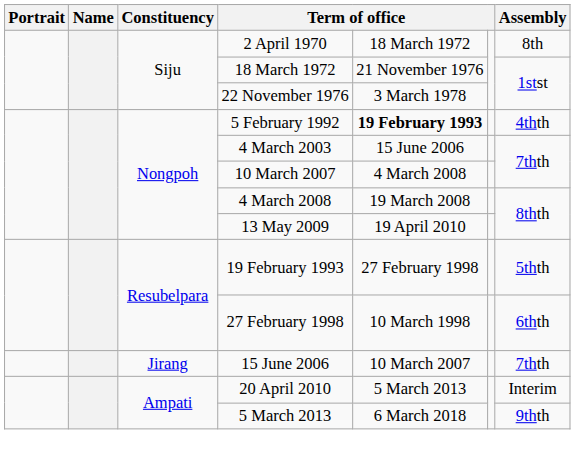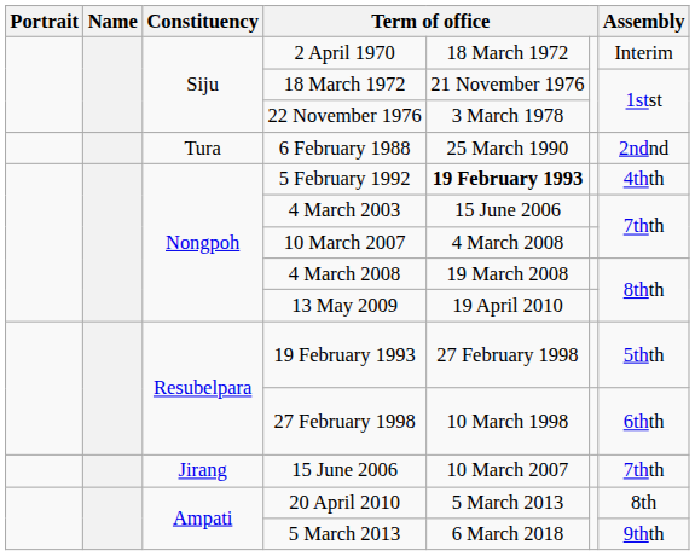 <table class="wikitable sortable" style="text-align:center">
 <tr>
 <th class="unsortable" scope="col">Portrait</th>
 <th scope="col" class="sortable">Name</th>
 <th scope="col">Constituency</th>
 <th colspan="3" scope="colgroup">Term of office</th>
 <th scope="col">Assembly</th>
 </tr>
 <tr align=center>
 <td rowspan="3"></td>
 <th scope="row" rowspan="3"></th>
 <td rowspan="3">Siju</td>
 <td>2 April 1970</td>
 <td>18 March 1972</td>
 <td rowspan="3"></td>
-<td>8th</td>
+<td>Interim</td>
 </tr>
 <tr align=center>
 <td>18 March 1972</td>
 <td>21 November 1976</td>
 <td rowspan="2"><a href='#'>1st</a>st</td>
 </tr>
 <tr align=center>
 <td>22 November 1976</td>
 <td>3 March 1978</td>
+</tr>
+<tr align=center>
+<td></td>
+<th scope="row"></th>
+<td>Tura</td>
+<td>6 February 1988</td>
+<td>25 March 1990</td>
+<td></td>
+<td><a href='#'>2nd</a>nd</td>
 </tr>
 <tr align=center>
 <td rowspan="5"></td>
 <th scope="row" rowspan="5"></th>
 <td rowspan="5"><a href='#'>Nongpoh</a></td>
 <td>5 February 1992</td>
 <td><strong>19 February 1993</strong></td>
 <td></td>
 <td><a href='#'>4th</a>th</td>
 </tr>
 <tr align=center>
 <td>4 March 2003</td>
 <td>15 June 2006</td>
 <td></td>
 <td rowspan="2"><a href='#'>7th</a>th</td>
 </tr>
 <tr align=center>
 <td>10 March 2007</td>
 <td>4 March 2008</td>
 <td></td>
 </tr>
 <tr align=center>
 <td>4 March 2008</td>
 <td>19 March 2008</td>
 <td></td>
 <td rowspan="2"><a href='#'>8th</a>th</td>
 </tr>
 <tr align=center>
 <td>13 May 2009</td>
 <td>19 April 2010</td>
 <td></td>
 </tr>
 <tr align=center>
 <td rowspan=2 align="center" height="100px"></td>
 <th scope="row" rowspan=2></th>
 <td rowspan="2"><a href='#'>Resubelpara</a></td>
 <td>19 February 1993</td>
 <td>27 February 1998</td>
 <td></td>
 <td><a href='#'>5th</a>th</td>
 </tr>
 <tr>
 <td>27 February 1998</td>
 <td>10 March 1998</td>
 <td></td>
 <td><a href='#'>6th</a>th</td>
 </tr>
 <tr align=center>
 <td></td>
 <th scope="row"></th>
 <td><a href='#'>Jirang</a></td>
 <td>15 June 2006</td>
 <td>10 March 2007</td>
 <td></td>
 <td><a href='#'>7th</a>th</td>
 </tr>
 <tr align=center>
 <td rowspan=2></td>
 <th scope="row" rowspan=2></th>
 <td rowspan="2"><a href='#'>Ampati</a></td>
 <td>20 April 2010</td>
 <td>5 March 2013</td>
 <td rowspan="2"></td>
-<td>Interim</td>
+<td>8th</td>
 </tr>
 <tr>
 <td>5 March 2013</td>
 <td>6 March 2018</td>
 <td><a href='#'>9th</a>th</td>
 </tr>
 </table>
